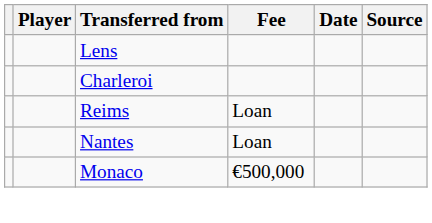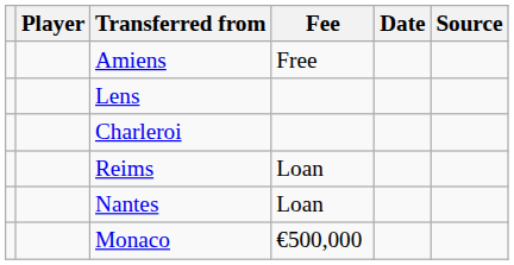 <table class="wikitable plainrowheaders sortable">
 <tr>
 <th></th>
 <th scope="col">Player</th>
 <th>Transferred from</th>
 <th style="width: 65px;">Fee</th>
 <th scope="col">Date</th>
 <th scope="col">Source</th>
+</tr>
+<tr>
+<td align=center></td>
+<td></td>
+<td> <a href='#'>Amiens</a></td>
+<td>Free</td>
+<td></td>
+<td></td>
 </tr>
 <tr>
 <td align=center></td>
 <td></td>
 <td> <a href='#'>Lens</a></td>
 <td></td>
 <td></td>
 <td></td>
 </tr>
 <tr>
 <td align="center"></td>
 <td></td>
 <td> <a href='#'>Charleroi</a></td>
 <td></td>
 <td></td>
 <td></td>
 </tr>
 <tr>
 <td align=center></td>
 <td></td>
 <td> <a href='#'>Reims</a></td>
 <td>Loan</td>
 <td></td>
 <td></td>
 </tr>
 <tr>
 <td align=center></td>
 <td></td>
 <td> <a href='#'>Nantes</a></td>
 <td>Loan</td>
 <td></td>
 <td></td>
 </tr>
 <tr>
 <td align=center></td>
 <td></td>
 <td> <a href='#'>Monaco</a></td>
 <td>€500,000</td>
 <td></td>
 <td></td>
 </tr>
 </table>
